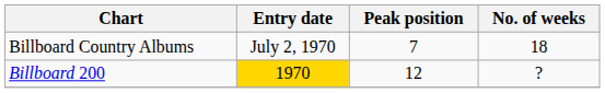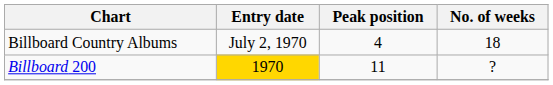 <table border=1 cellspacing=0 cellpadding=2 width="550px" class="wikitable">
 <tr>
 <th align="center">Chart</th>
 <th align="center">Entry date</th>
 <th align="center">Peak position</th>
 <th align="center">No. of weeks</th>
 </tr>
 <tr>
 <td align="left">Billboard Country Albums</td>
 <td align="center">July 2, 1970</td>
-<td align="center">7</td>
+<td align="center">4</td>
 <td align="center">18</td>
 </tr>
 <tr>
 <td align="left"><a href='#'><em>Billboard</em> 200</a></td>
 <td align="center" style="background: gold;">1970</td>
-<td align="center">12</td>
+<td align="center">11</td>
 <td align="center">?</td>
 </tr>
 <tr>
 </tr>
 </table>
